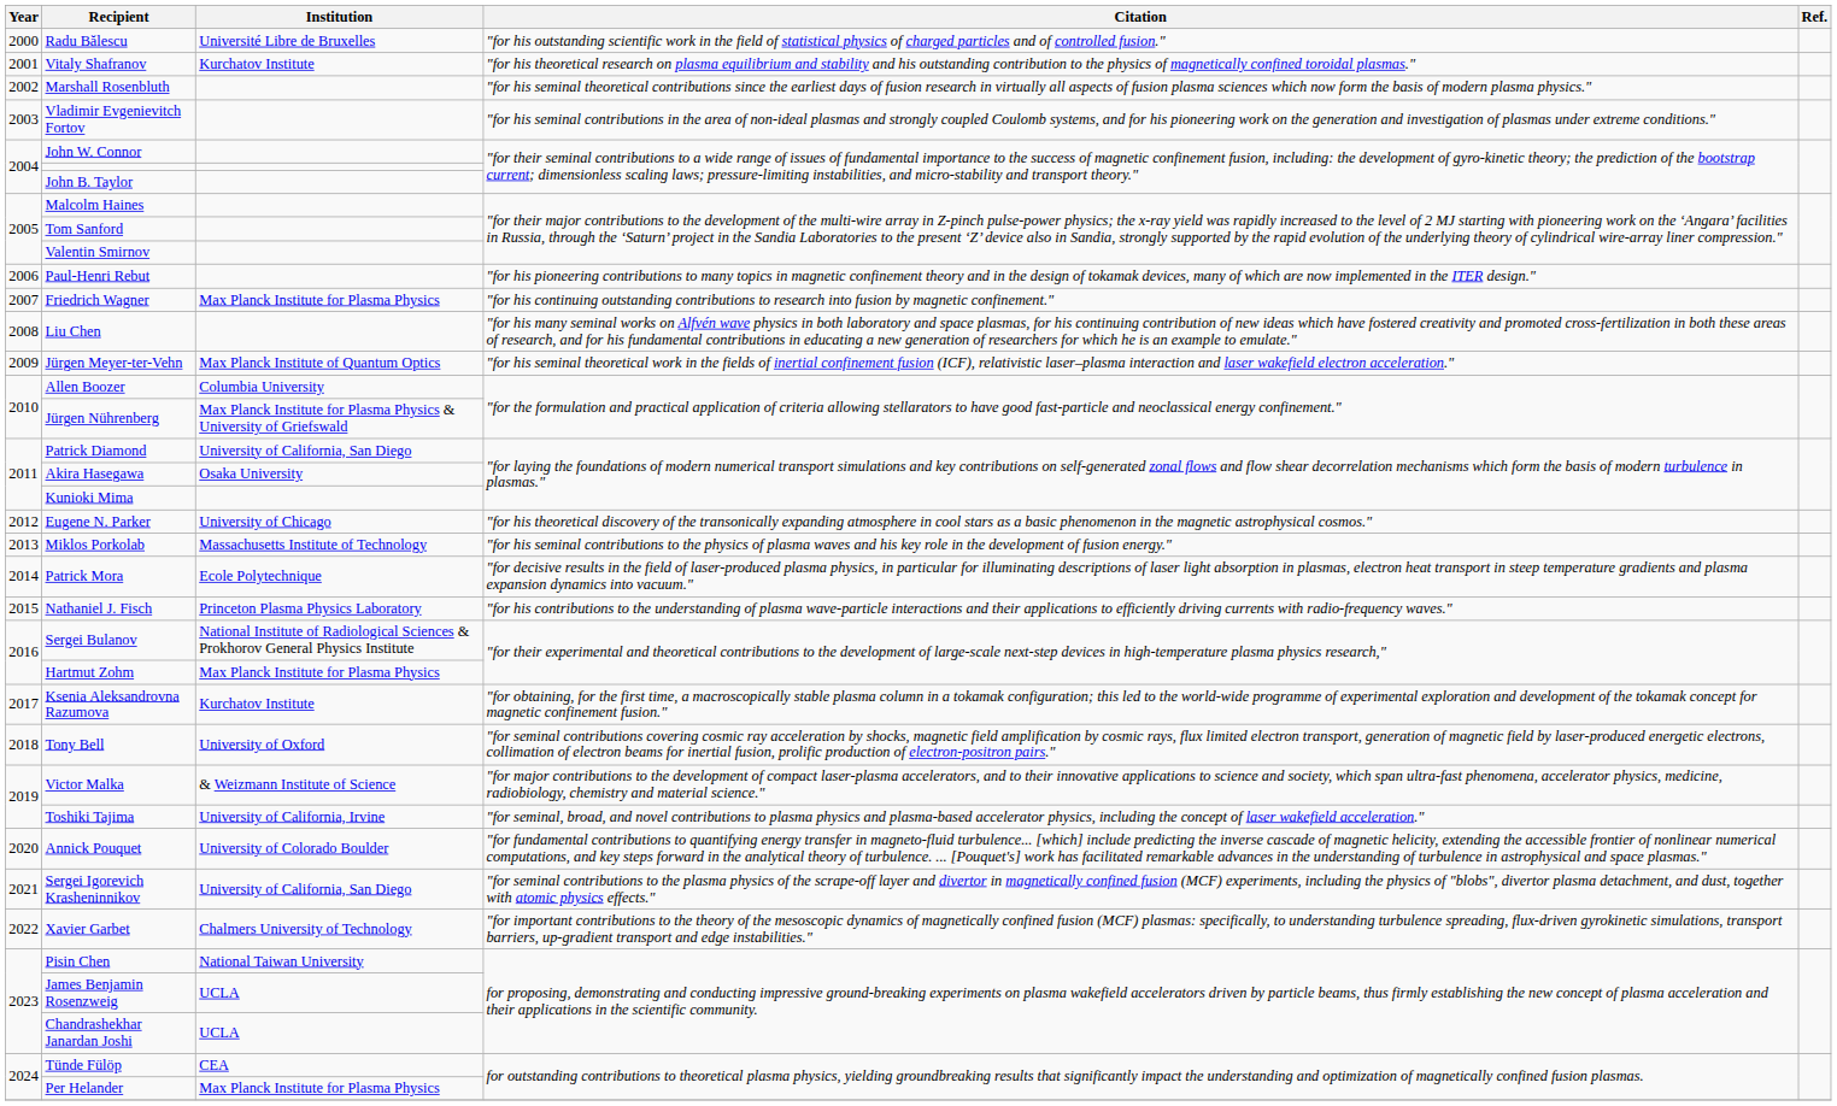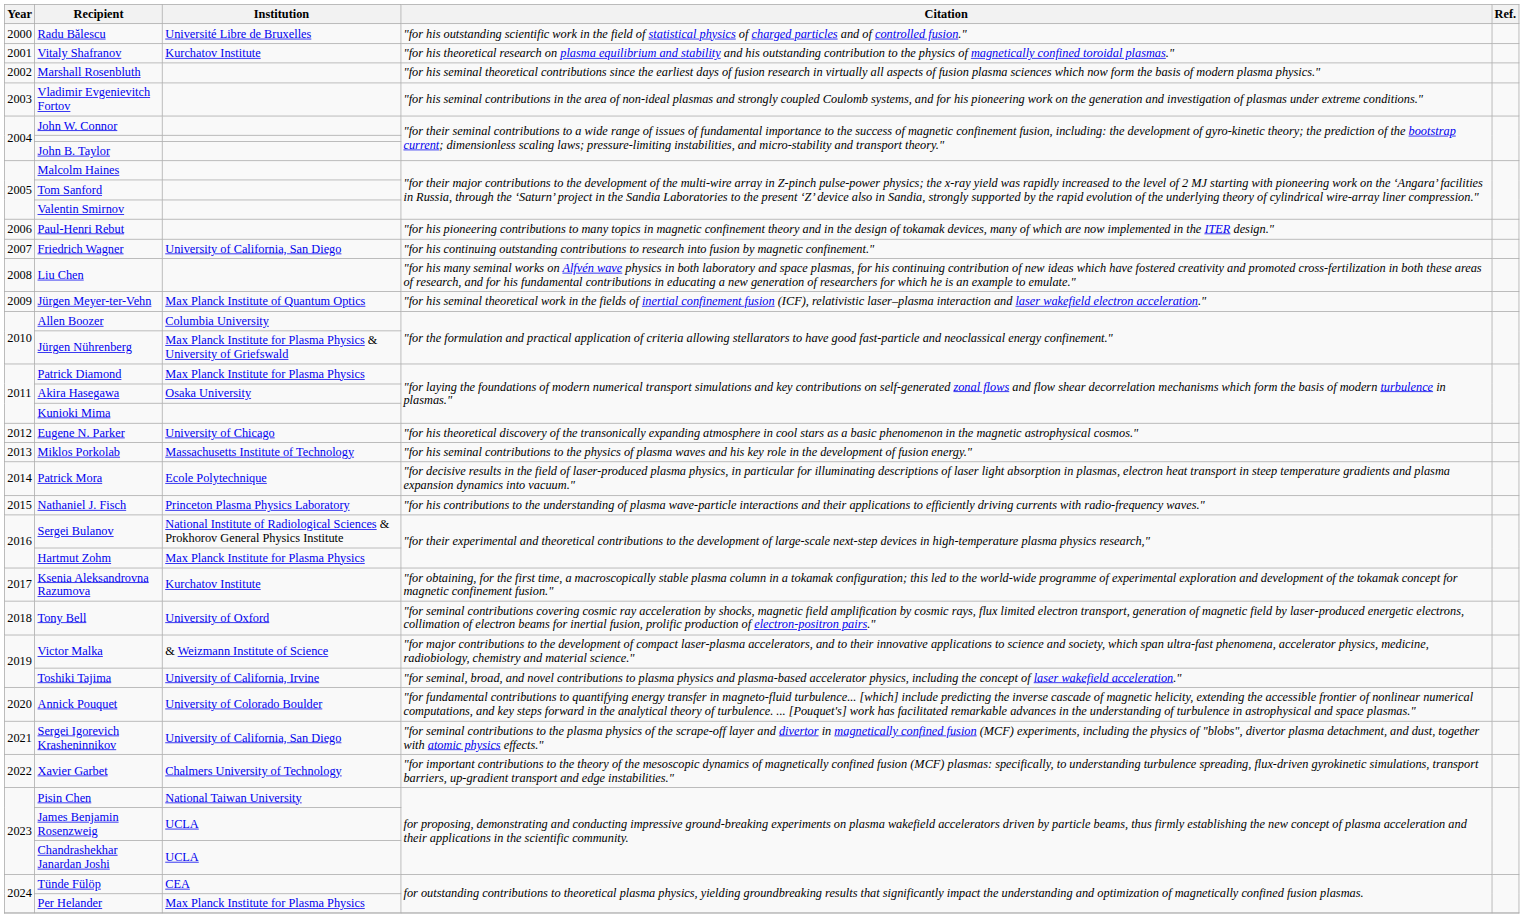 <table class="wikitable">
 <tr>
 <th>Year</th>
 <th>Recipient</th>
 <th>Institution</th>
 <th>Citation</th>
 <th>Ref.</th>
 </tr>
 <tr>
 <td>2000</td>
 <td><a href='#'>Radu Bălescu</a></td>
 <td><a href='#'>Université Libre de Bruxelles</a></td>
 <td><em>"for his outstanding scientific work in the field of <a href='#'>statistical physics</a> of <a href='#'>charged particles</a> and of <a href='#'>controlled fusion</a>."</em></td>
 <td></td>
 </tr>
 <tr>
 <td>2001</td>
 <td><a href='#'>Vitaly Shafranov</a></td>
 <td><a href='#'>Kurchatov Institute</a></td>
 <td><em>"for his theoretical research on <a href='#'>plasma equilibrium and stability</a> and his outstanding contribution to the physics of <a href='#'>magnetically confined toroidal plasmas</a>."</em></td>
 <td></td>
 </tr>
 <tr>
 <td>2002</td>
 <td><a href='#'>Marshall Rosenbluth</a></td>
 <td></td>
 <td><em>"for his seminal theoretical contributions since the earliest days of fusion research in virtually all aspects of fusion plasma sciences which now form the basis of modern plasma physics."</em></td>
 <td></td>
 </tr>
 <tr>
 <td>2003</td>
 <td><a href='#'>Vladimir Evgenievitch Fortov</a></td>
 <td></td>
 <td><em>"for his seminal contributions in the area of non-ideal plasmas and strongly coupled Coulomb systems, and for his pioneering work on the generation and investigation of plasmas under extreme conditions."</em></td>
 <td></td>
 </tr>
 <tr>
 <td rowspan="3">2004</td>
 <td><a href='#'>John W. Connor</a></td>
 <td></td>
 <td rowspan="3"><em>"for their seminal contributions to a wide range of issues of fundamental importance to the success of magnetic confinement fusion, including: the development of gyro-kinetic theory; the prediction of the <a href='#'>bootstrap current</a>; dimensionless scaling laws; pressure-limiting instabilities, and micro-stability and transport theory."</em></td>
 <td rowspan="3"></td>
 </tr>
 <tr>
 <td></td>
 <td></td>
 </tr>
 <tr>
 <td><a href='#'>John B. Taylor</a></td>
 <td></td>
 </tr>
 <tr>
 <td rowspan="3">2005</td>
 <td><a href='#'>Malcolm Haines</a></td>
 <td></td>
 <td rowspan="3"><em>"for their major contributions to the development of the multi-wire array in Z-pinch pulse-power physics; the x-ray yield was rapidly increased to the level of 2 MJ starting with pioneering work on the ‘Angara’ facilities in Russia, through the ‘Saturn’ project in the Sandia Laboratories to the present ‘Z’ device also in Sandia, strongly supported by the rapid evolution of the underlying theory of cylindrical wire-array liner compression."</em></td>
 <td rowspan="3"></td>
 </tr>
 <tr>
 <td><a href='#'>Tom Sanford</a></td>
 <td></td>
 </tr>
 <tr>
 <td><a href='#'>Valentin Smirnov</a></td>
 <td></td>
 </tr>
 <tr>
 <td>2006</td>
 <td><a href='#'>Paul-Henri Rebut</a></td>
 <td></td>
 <td><em>"for his pioneering contributions to many topics in magnetic confinement theory and in the design of tokamak devices, many of which are now implemented in the <a href='#'>ITER</a> design."</em></td>
 <td></td>
 </tr>
 <tr>
 <td>2007</td>
 <td><a href='#'>Friedrich Wagner</a></td>
-<td><a href='#'>Max Planck Institute for Plasma Physics</a></td>
+<td><a href='#'>University of California, San Diego</a></td>
 <td><em>"for his continuing outstanding contributions to research into fusion by magnetic confinement."</em></td>
 <td></td>
 </tr>
 <tr>
 <td>2008</td>
 <td><a href='#'>Liu Chen</a></td>
 <td></td>
 <td><em>"for his many seminal works on <a href='#'>Alfvén wave</a> physics in both laboratory and space plasmas, for his continuing contribution of new ideas which have fostered creativity and promoted cross-fertilization in both these areas of research, and for his fundamental contributions in educating a new generation of researchers for which he is an example to emulate."</em></td>
 <td></td>
 </tr>
 <tr>
 <td>2009</td>
 <td><a href='#'>Jürgen Meyer-ter-Vehn</a></td>
 <td><a href='#'>Max Planck Institute of Quantum Optics</a></td>
 <td><em>"for his seminal theoretical work in the fields of <a href='#'>inertial confinement fusion</a> (ICF), relativistic laser–plasma interaction and <a href='#'>laser wakefield electron acceleration</a>."</em></td>
 <td></td>
 </tr>
 <tr>
 <td rowspan="2">2010</td>
 <td><a href='#'>Allen Boozer</a></td>
 <td><a href='#'>Columbia University</a></td>
 <td rowspan="2"><em>"for the formulation and practical application of criteria allowing stellarators to have good fast-particle and neoclassical energy confinement."</em></td>
 <td rowspan="2"></td>
 </tr>
 <tr>
 <td><a href='#'>Jürgen Nührenberg</a></td>
 <td><a href='#'>Max Planck Institute for Plasma Physics</a> & <a href='#'>University of Griefswald</a></td>
 </tr>
 <tr>
 <td rowspan="3">2011</td>
 <td><a href='#'>Patrick Diamond</a></td>
-<td><a href='#'>University of California, San Diego</a></td>
+<td><a href='#'>Max Planck Institute for Plasma Physics</a></td>
 <td rowspan="3"><em>"for laying the foundations of modern numerical transport simulations and key contributions on self-generated <a href='#'>zonal flows</a> and flow shear decorrelation mechanisms which form the basis of modern <a href='#'>turbulence</a> in plasmas."</em></td>
 <td rowspan="3"></td>
 </tr>
 <tr>
 <td><a href='#'>Akira Hasegawa</a></td>
 <td><a href='#'>Osaka University</a></td>
 </tr>
 <tr>
 <td><a href='#'>Kunioki Mima</a></td>
 <td></td>
 </tr>
 <tr>
 <td>2012</td>
 <td><a href='#'>Eugene N. Parker</a></td>
 <td><a href='#'>University of Chicago</a></td>
 <td><em>"for his theoretical discovery of the transonically expanding atmosphere in cool stars as a basic phenomenon in the magnetic astrophysical cosmos."</em></td>
 <td></td>
 </tr>
 <tr>
 <td>2013</td>
 <td><a href='#'>Miklos Porkolab</a></td>
 <td><a href='#'>Massachusetts Institute of Technology</a></td>
 <td><em>"for his seminal contributions to the physics of plasma waves and his key role in the development of fusion energy."</em></td>
 <td></td>
 </tr>
 <tr>
 <td>2014</td>
 <td><a href='#'>Patrick Mora</a></td>
 <td><a href='#'>Ecole Polytechnique</a></td>
 <td><em>"for decisive results in the field of laser-produced plasma physics, in particular for illuminating descriptions of laser light absorption in plasmas, electron heat transport in steep temperature gradients and plasma expansion dynamics into vacuum."</em></td>
 <td></td>
 </tr>
 <tr>
 <td>2015</td>
 <td><a href='#'>Nathaniel J. Fisch</a></td>
 <td><a href='#'>Princeton Plasma Physics Laboratory</a></td>
 <td><em>"for his contributions to the understanding of plasma wave‐particle interactions and their applications to efficiently driving currents with radio‐frequency waves."</em></td>
 <td></td>
 </tr>
 <tr>
 <td rowspan="2">2016</td>
 <td><a href='#'>Sergei Bulanov</a></td>
 <td><a href='#'>National Institute of Radiological Sciences</a> & Prokhorov General Physics Institute</td>
 <td rowspan="2"><em>"for their experimental and theoretical contributions to the development of large-scale next-step devices in high-temperature plasma physics research,"</em></td>
 <td rowspan="2"></td>
 </tr>
 <tr>
 <td><a href='#'>Hartmut Zohm</a></td>
 <td><a href='#'>Max Planck Institute for Plasma Physics</a></td>
 </tr>
 <tr>
 <td>2017</td>
 <td><a href='#'>Ksenia Aleksandrovna Razumova</a></td>
 <td><a href='#'>Kurchatov Institute</a></td>
 <td><em>"for obtaining, for the first time, a macroscopically stable plasma column in a tokamak configuration; this led to the world-wide programme of experimental exploration and development of the tokamak concept for magnetic confinement fusion."</em></td>
 <td></td>
 </tr>
 <tr>
 <td>2018</td>
 <td><a href='#'>Tony Bell</a></td>
 <td><a href='#'>University of Oxford</a></td>
 <td><em>"for seminal contributions covering cosmic ray acceleration by shocks, magnetic field amplification by cosmic rays, flux limited electron transport, generation of magnetic field by laser‑produced energetic electrons, collimation of electron beams for inertial fusion, prolific production of <a href='#'>electron‑positron pairs</a>."</em></td>
 <td></td>
 </tr>
 <tr>
 <td rowspan="2">2019</td>
 <td><a href='#'>Victor Malka</a></td>
 <td> & <a href='#'>Weizmann Institute of Science</a></td>
 <td><em>"for major contributions to the development of compact laser-plasma accelerators, and to their innovative applications to science and society, which span ultra-fast phenomena, accelerator physics, medicine, radiobiology, chemistry and material science."</em></td>
 <td></td>
 </tr>
 <tr>
 <td><a href='#'>Toshiki Tajima</a></td>
 <td><a href='#'>University of California, Irvine</a></td>
 <td><em>"for seminal, broad, and novel contributions to plasma physics and plasma-based accelerator physics, including the concept of <a href='#'>laser wakefield acceleration</a>."</em></td>
 <td></td>
 </tr>
 <tr>
 <td>2020</td>
 <td><a href='#'>Annick Pouquet</a></td>
 <td><a href='#'>University of Colorado Boulder</a></td>
 <td><em>"for fundamental contributions to quantifying energy transfer in magneto-fluid turbulence... [which] include predicting the inverse cascade of magnetic helicity, extending the accessible frontier of nonlinear numerical computations, and key steps forward in the analytical theory of turbulence. ... [Pouquet's] work has facilitated remarkable advances in the understanding of turbulence in astrophysical and space plasmas."</em></td>
 <td></td>
 </tr>
 <tr>
 <td>2021</td>
 <td><a href='#'>Sergei Igorevich Krasheninnikov</a></td>
 <td><a href='#'>University of California, San Diego</a></td>
 <td><em>"for seminal contributions to the plasma physics of the scrape-off layer and <a href='#'>divertor</a> in <a href='#'>magnetically confined fusion</a> (MCF) experiments, including the physics of "blobs", divertor plasma detachment, and dust, together with <a href='#'>atomic physics</a> effects."</em></td>
 <td></td>
 </tr>
 <tr>
 <td>2022</td>
 <td><a href='#'>Xavier Garbet</a></td>
 <td><a href='#'>Chalmers University of Technology</a></td>
 <td><em>"for important contributions to the theory of the mesoscopic dynamics of magnetically confined fusion (MCF) plasmas: specifically, to understanding turbulence spreading, flux-driven gyrokinetic simulations, transport barriers, up-gradient transport and edge instabilities."</em></td>
 <td></td>
 </tr>
 <tr>
 <td rowspan="3">2023</td>
 <td><a href='#'>Pisin Chen</a></td>
 <td><a href='#'>National Taiwan University</a></td>
 <td rowspan="3"><em>for proposing, demonstrating and conducting impressive ground-breaking experiments on plasma wakefield accelerators driven by particle beams, thus firmly establishing the new concept of plasma acceleration and their applications in the scientific community.</em></td>
 <td rowspan="3"></td>
 </tr>
 <tr>
 <td><a href='#'>James Benjamin Rosenzweig</a></td>
 <td><a href='#'>UCLA</a></td>
 </tr>
 <tr>
 <td><a href='#'>Chandrashekhar Janardan Joshi</a></td>
 <td><a href='#'>UCLA</a></td>
 </tr>
 <tr>
 <td rowspan="2">2024</td>
 <td><a href='#'>Tünde Fülöp</a></td>
 <td><a href='#'>CEA</a></td>
 <td rowspan="2"><em>for outstanding contributions to theoretical plasma physics, yielding groundbreaking results that significantly impact the understanding and optimization of magnetically confined fusion plasmas.</em></td>
 <td rowspan="2"></td>
 </tr>
 <tr>
 <td><a href='#'>Per Helander</a></td>
 <td><a href='#'>Max Planck Institute for Plasma Physics</a></td>
 </tr>
 <tr>
 </tr>
 </table>
